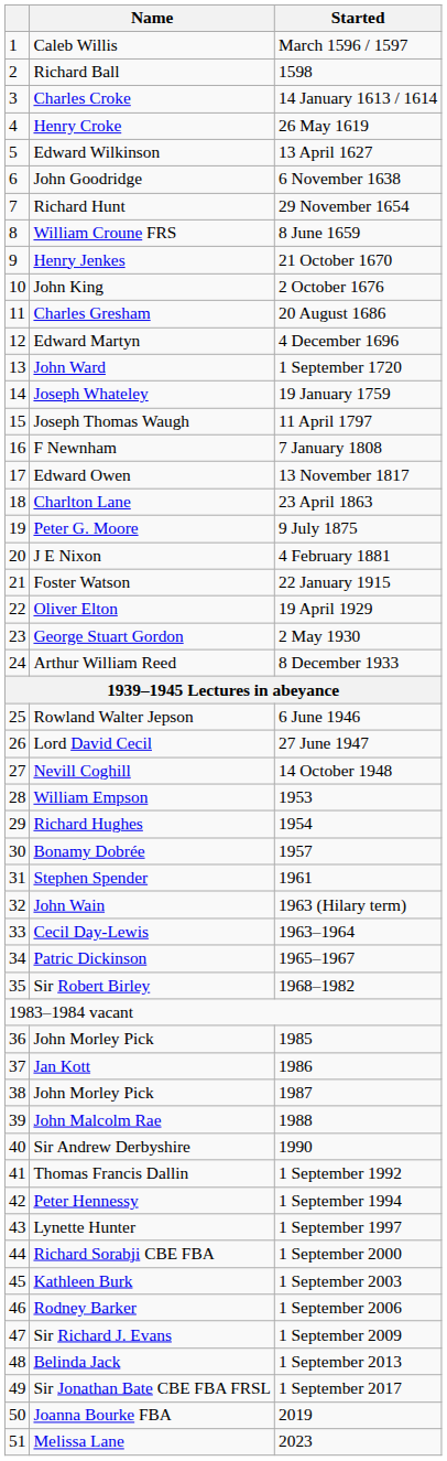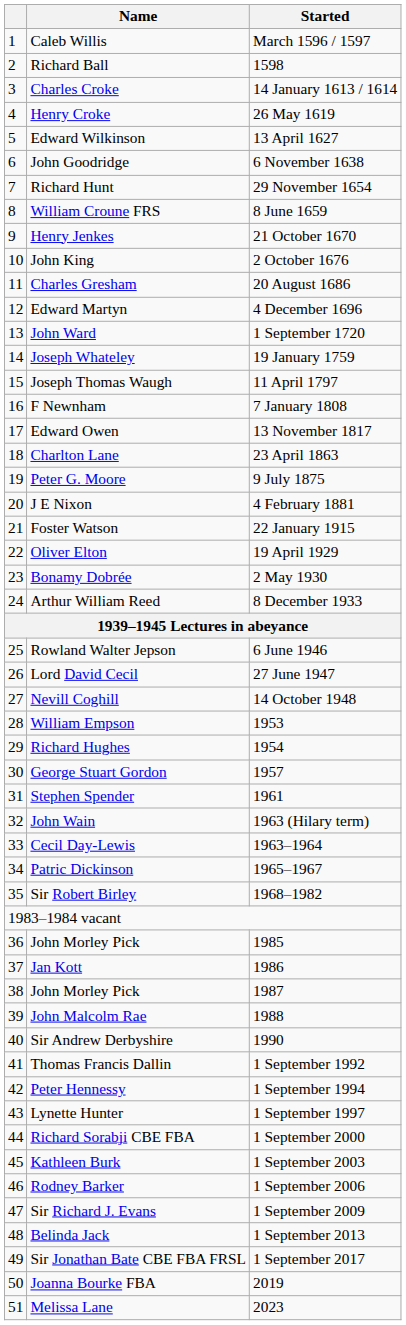 <table class= "wikitable">
 <tr>
 <th></th>
 <th>Name</th>
 <th>Started</th>
 </tr>
 <tr>
 <td>1</td>
 <td>Caleb Willis</td>
 <td>March 1596 / 1597</td>
 </tr>
 <tr>
 <td>2</td>
 <td>Richard Ball</td>
 <td>1598</td>
 </tr>
 <tr>
 <td>3</td>
 <td><a href='#'>Charles Croke</a></td>
 <td>14 January 1613 / 1614</td>
 </tr>
 <tr>
 <td>4</td>
 <td><a href='#'>Henry Croke</a></td>
 <td>26 May 1619</td>
 </tr>
 <tr>
 <td>5</td>
 <td>Edward Wilkinson</td>
 <td>13 April 1627</td>
 </tr>
 <tr>
 <td>6</td>
 <td>John Goodridge</td>
 <td>6 November 1638</td>
 </tr>
 <tr>
 <td>7</td>
 <td>Richard Hunt</td>
 <td>29 November 1654</td>
 </tr>
 <tr>
 <td>8</td>
 <td><a href='#'>William Croune</a> FRS</td>
 <td>8 June 1659</td>
 </tr>
 <tr>
 <td>9</td>
 <td><a href='#'>Henry Jenkes</a></td>
 <td>21 October 1670</td>
 </tr>
 <tr>
 <td>10</td>
 <td>John King</td>
 <td>2 October 1676</td>
 </tr>
 <tr>
 <td>11</td>
 <td><a href='#'>Charles Gresham</a></td>
 <td>20 August 1686</td>
 </tr>
 <tr>
 <td>12</td>
 <td>Edward Martyn</td>
 <td>4 December	1696</td>
 </tr>
 <tr>
 <td>13</td>
 <td><a href='#'>John Ward</a></td>
 <td>1 September 1720</td>
 </tr>
 <tr>
 <td>14</td>
 <td><a href='#'>Joseph Whateley</a></td>
 <td>19 January 1759</td>
 </tr>
 <tr>
 <td>15</td>
 <td>Joseph Thomas Waugh</td>
 <td>11 April 1797</td>
 </tr>
 <tr>
 <td>16</td>
 <td>F Newnham</td>
 <td>7 January 1808</td>
 </tr>
 <tr>
 <td>17</td>
 <td>Edward Owen</td>
 <td>13 November 1817</td>
 </tr>
 <tr>
 <td>18</td>
 <td><a href='#'>Charlton Lane</a></td>
 <td>23 April 1863</td>
 </tr>
 <tr>
 <td>19</td>
 <td><a href='#'>Peter G. Moore</a></td>
 <td>9 July 1875</td>
 </tr>
 <tr>
 <td>20</td>
 <td>J E Nixon</td>
 <td>4 February 1881</td>
 </tr>
 <tr>
 <td>21</td>
 <td>Foster Watson</td>
 <td>22 January 1915</td>
 </tr>
 <tr>
 <td>22</td>
 <td><a href='#'>Oliver Elton</a></td>
 <td>19 April 1929</td>
 </tr>
 <tr>
 <td>23</td>
-<td><a href='#'>George Stuart Gordon</a></td>
+<td><a href='#'>Bonamy Dobrée</a></td>
 <td>2 May 1930</td>
 </tr>
 <tr>
 <td>24</td>
 <td>Arthur William Reed</td>
 <td>8 December 1933</td>
 </tr>
 <tr>
 <th colspan = 3>1939–1945 Lectures in abeyance</th>
 </tr>
 <tr>
 <td>25</td>
 <td>Rowland Walter Jepson</td>
 <td>6 June 1946</td>
 </tr>
 <tr>
 <td>26</td>
 <td>Lord <a href='#'>David Cecil</a></td>
 <td>27 June 1947</td>
 </tr>
 <tr>
 <td>27</td>
 <td><a href='#'>Nevill Coghill</a></td>
 <td>14 October 1948</td>
 </tr>
 <tr>
 <td>28</td>
 <td><a href='#'>William Empson</a></td>
 <td>1953</td>
 </tr>
 <tr>
 <td>29</td>
 <td><a href='#'>Richard Hughes</a></td>
 <td>1954</td>
 </tr>
 <tr>
 <td>30</td>
-<td><a href='#'>Bonamy Dobrée</a></td>
+<td><a href='#'>George Stuart Gordon</a></td>
 <td>1957</td>
 </tr>
 <tr>
 <td>31</td>
 <td><a href='#'>Stephen Spender</a></td>
 <td>1961</td>
 </tr>
 <tr>
 <td>32</td>
 <td><a href='#'>John Wain</a></td>
 <td>1963 (Hilary term)</td>
 </tr>
 <tr>
 <td>33</td>
 <td><a href='#'>Cecil Day-Lewis</a></td>
 <td>1963–1964</td>
 </tr>
 <tr>
 <td>34</td>
 <td><a href='#'>Patric Dickinson</a></td>
 <td>1965–1967</td>
 </tr>
 <tr>
 <td>35</td>
 <td>Sir <a href='#'>Robert Birley</a></td>
 <td>1968–1982</td>
 </tr>
 <tr>
 <td colspan =3>1983–1984 vacant</td>
 </tr>
 <tr>
 <td>36</td>
 <td>John Morley Pick</td>
 <td>1985</td>
 </tr>
 <tr>
 <td>37</td>
 <td><a href='#'>Jan Kott</a></td>
 <td>1986</td>
 </tr>
 <tr>
 <td>38</td>
 <td>John Morley Pick</td>
 <td>1987</td>
 </tr>
 <tr>
 <td>39</td>
 <td><a href='#'>John Malcolm Rae</a></td>
 <td>1988</td>
 </tr>
 <tr>
 <td>40</td>
 <td>Sir Andrew Derbyshire</td>
 <td>1990</td>
 </tr>
 <tr>
 <td>41</td>
 <td>Thomas Francis Dallin</td>
 <td>1 September 1992</td>
 </tr>
 <tr>
 <td>42</td>
 <td><a href='#'>Peter Hennessy</a></td>
 <td>1 September 1994</td>
 </tr>
 <tr>
 <td>43</td>
 <td>Lynette Hunter</td>
 <td>1 September 1997</td>
 </tr>
 <tr>
 <td>44</td>
 <td><a href='#'>Richard Sorabji</a> CBE FBA</td>
 <td>1 September 2000</td>
 </tr>
 <tr>
 <td>45</td>
 <td><a href='#'>Kathleen Burk</a></td>
 <td>1 September 2003</td>
 </tr>
 <tr>
 <td>46</td>
 <td><a href='#'>Rodney Barker</a></td>
 <td>1 September 2006</td>
 </tr>
 <tr>
 <td>47</td>
 <td>Sir <a href='#'>Richard J. Evans</a></td>
 <td>1 September 2009</td>
 </tr>
 <tr>
 <td>48</td>
 <td><a href='#'>Belinda Jack</a></td>
 <td>1 September 2013</td>
 </tr>
 <tr>
 <td>49</td>
 <td>Sir <a href='#'>Jonathan Bate</a> CBE FBA FRSL</td>
 <td>1 September 2017</td>
 </tr>
 <tr>
 <td>50</td>
 <td><a href='#'>Joanna Bourke</a> FBA</td>
 <td>2019</td>
 </tr>
 <tr>
 <td>51</td>
 <td><a href='#'>Melissa Lane</a></td>
 <td>2023</td>
 </tr>
 </table>
